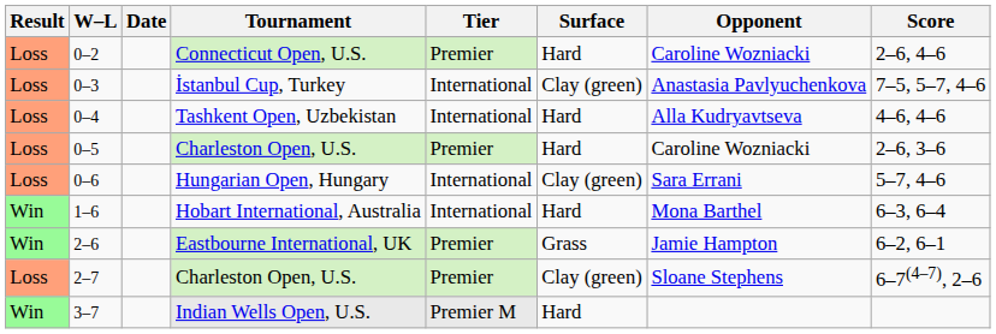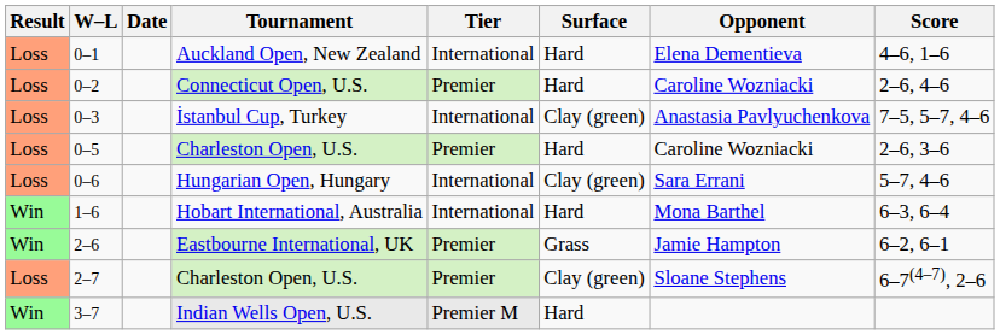 <table class="sortable wikitable">
 <tr>
 <th>Result</th>
 <th class=unsortable>W–L</th>
 <th>Date</th>
 <th>Tournament</th>
 <th>Tier</th>
 <th>Surface</th>
 <th>Opponent</th>
 <th class=unsortable>Score</th>
+</tr>
+<tr>
+<td bgcolor=FFA07A>Loss</td>
+<td><small>0–1</small></td>
+<td><a href='#'></a></td>
+<td><a href='#'>Auckland Open</a>, New Zealand</td>
+<td>International</td>
+<td>Hard</td>
+<td> <a href='#'>Elena Dementieva</a></td>
+<td>4–6, 1–6</td>
 </tr>
 <tr>
 <td bgcolor=FFA07A>Loss</td>
 <td><small>0–2</small></td>
 <td><a href='#'></a></td>
 <td style=background:#d4f1c5><a href='#'>Connecticut Open</a>, U.S.</td>
 <td style=background:#d4f1c5>Premier</td>
 <td>Hard</td>
 <td> <a href='#'>Caroline Wozniacki</a></td>
 <td>2–6, 4–6</td>
 </tr>
 <tr>
 <td bgcolor=FFA07A>Loss</td>
 <td><small>0–3</small></td>
 <td><a href='#'></a></td>
 <td><a href='#'>İstanbul Cup</a>, Turkey</td>
 <td>International</td>
 <td>Clay (green)</td>
 <td> <a href='#'>Anastasia Pavlyuchenkova</a></td>
 <td>7–5, 5–7, 4–6</td>
-</tr>
-<tr>
-<td bgcolor=FFA07A>Loss</td>
-<td><small>0–4</small></td>
-<td><a href='#'></a></td>
-<td><a href='#'>Tashkent Open</a>, Uzbekistan</td>
-<td>International</td>
-<td>Hard</td>
-<td> <a href='#'>Alla Kudryavtseva</a></td>
-<td>4–6, 4–6</td>
 </tr>
 <tr>
 <td bgcolor=FFA07A>Loss</td>
 <td><small>0–5</small></td>
 <td><a href='#'></a></td>
 <td style=background:#d4f1c5><a href='#'>Charleston Open</a>, U.S.</td>
 <td style=background:#d4f1c5>Premier</td>
 <td>Hard</td>
 <td> Caroline Wozniacki</td>
 <td>2–6, 3–6</td>
 </tr>
 <tr>
 <td bgcolor=FFA07A>Loss</td>
 <td><small>0–6</small></td>
 <td><a href='#'></a></td>
 <td><a href='#'>Hungarian Open</a>, Hungary</td>
 <td>International</td>
 <td>Clay (green)</td>
 <td> <a href='#'>Sara Errani</a></td>
 <td>5–7, 4–6</td>
 </tr>
 <tr>
 <td bgcolor=98FB98>Win</td>
 <td><small>1–6</small></td>
 <td><a href='#'></a></td>
 <td><a href='#'>Hobart International</a>, Australia</td>
 <td>International</td>
 <td>Hard</td>
 <td> <a href='#'>Mona Barthel</a></td>
 <td>6–3, 6–4</td>
 </tr>
 <tr>
 <td bgcolor=98FB98>Win</td>
 <td><small>2–6</small></td>
 <td><a href='#'></a></td>
 <td style=background:#d4f1c5><a href='#'>Eastbourne International</a>, UK</td>
 <td style=background:#d4f1c5>Premier</td>
 <td>Grass</td>
 <td> <a href='#'>Jamie Hampton</a></td>
 <td>6–2, 6–1</td>
 </tr>
 <tr>
 <td bgcolor=FFA07A>Loss</td>
 <td><small>2–7</small></td>
 <td><a href='#'></a></td>
 <td style=background:#d4f1c5>Charleston Open, U.S.</td>
 <td style=background:#d4f1c5>Premier</td>
 <td>Clay (green)</td>
 <td> <a href='#'>Sloane Stephens</a></td>
 <td>6–7<sup>(4–7)</sup>, 2–6</td>
 </tr>
 <tr>
 <td bgcolor=98FB98>Win</td>
 <td><small>3–7</small></td>
 <td><a href='#'></a></td>
 <td bgcolor=e9e9e9><a href='#'>Indian Wells Open</a>, U.S.</td>
 <td bgcolor=e9e9e9>Premier M</td>
 <td>Hard</td>
 <td></td>
 <td></td>
 </tr>
 </table>
